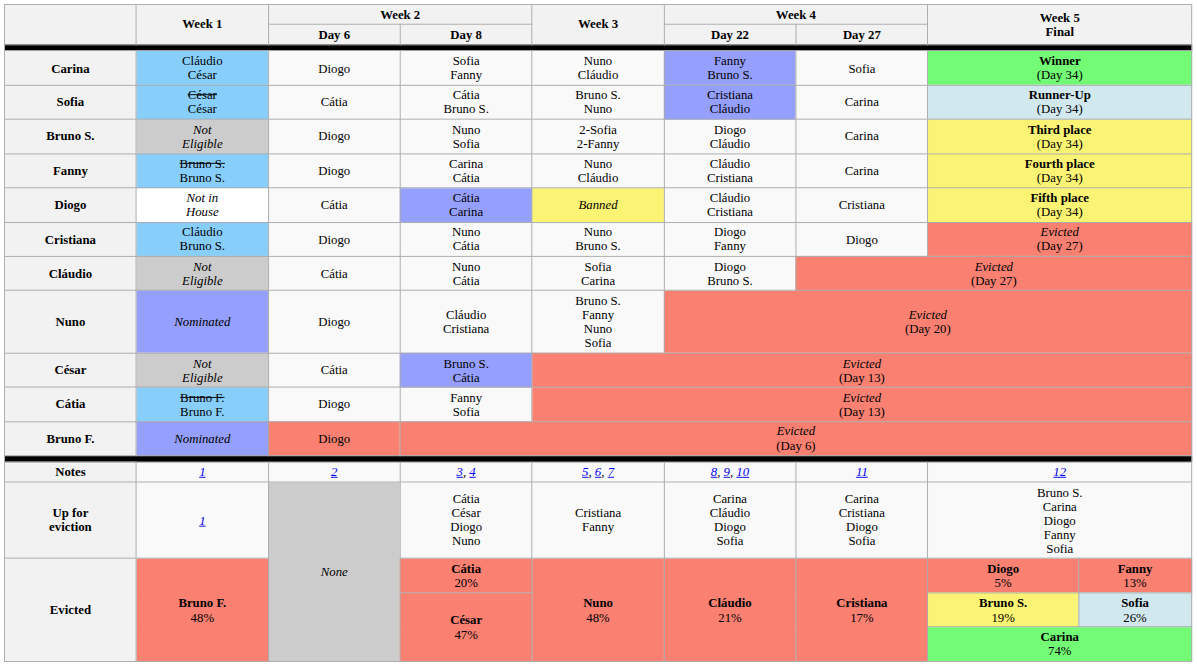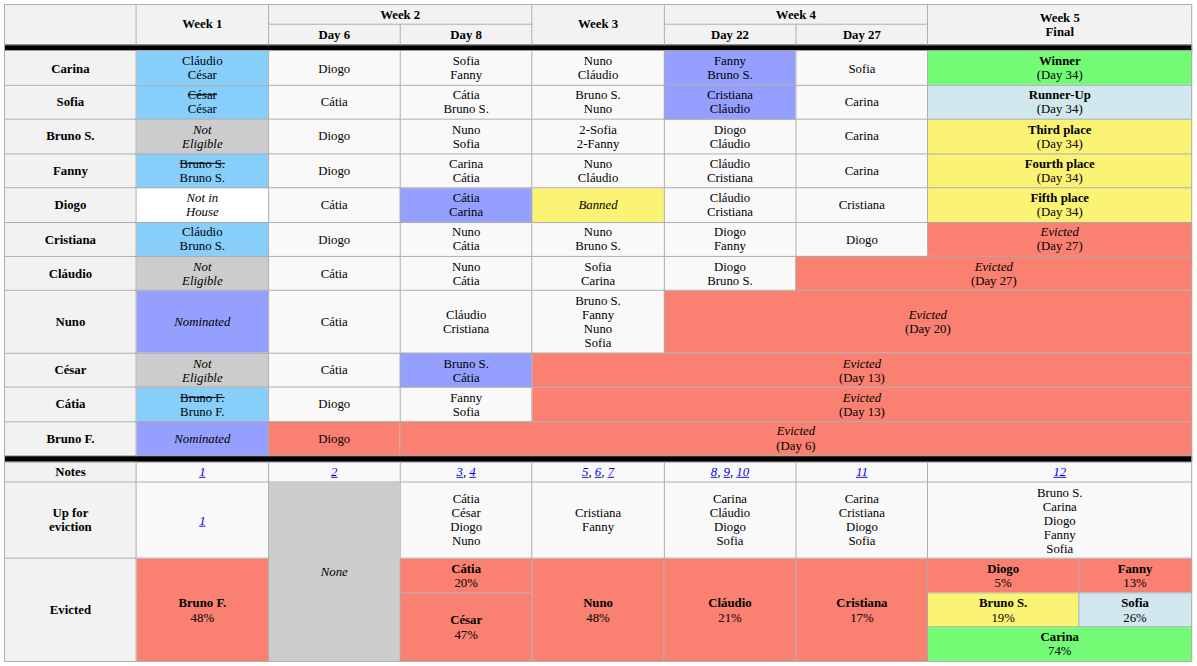 <table class="wikitable" style="width:100%; text-align:center; font-size:85%; line-height:15px;">
 <tr>
 <th rowspan=2 style="width: 6%;"></th>
 <th rowspan=2 style="width: 6%;">Week 1</th>
 <th colspan=2 style="width: 12%;">Week 2</th>
 <th rowspan=2 style="width: 6%;">Week 3</th>
 <th colspan=2 style="width: 12%;">Week 4</th>
 <th colspan="2" rowspan=2 style="width: 12%;">Week 5<br>Final</th>
 </tr>
 <tr>
 <th style="width: 6%;">Day 6</th>
 <th style="width: 6%;">Day 8</th>
 <th style="width: 6%;">Day 22</th>
 <th style="width: 6%;">Day 27</th>
 </tr>
 <tr>
 <th colspan="13" style="background:#000;"></th>
 </tr>
 <tr>
 <th>Carina</th>
 <td bgcolor="#87CEFA">Cláudio<br>César</td>
 <td>Diogo</td>
 <td>Sofia<br>Fanny</td>
 <td>Nuno<br>Cláudio</td>
 <td bgcolor="959FFD">Fanny<br>Bruno S.</td>
 <td>Sofia</td>
 <td colspan="2" bgcolor="73FB76"><strong>Winner</strong><br>(Day 34)</td>
 </tr>
 <tr>
 <th>Sofia</th>
 <td bgcolor="#87CEFA"><s>César</s><br>César</td>
 <td>Cátia</td>
 <td>Cátia<br>Bruno S.</td>
 <td>Bruno S.<br>Nuno</td>
 <td bgcolor="#959FFD">Cristiana<br>Cláudio</td>
 <td>Carina</td>
 <td colspan="2" bgcolor="D1E8EF"><strong>Runner-Up</strong><br>(Day 34)</td>
 </tr>
 <tr>
 <th>Bruno S.</th>
 <td bgcolor="#CCCCCC"><em>Not<br>Eligible</em></td>
 <td>Diogo</td>
 <td>Nuno<br>Sofia</td>
 <td>2-Sofia<br>2-Fanny</td>
 <td>Diogo<br>Cláudio</td>
 <td>Carina</td>
 <td colspan="2" bgcolor="FBF373"><strong>Third place</strong><br>(Day 34)</td>
 </tr>
 <tr>
 <th>Fanny</th>
 <td bgcolor="#87CEFA"><s>Bruno S.</s><br>Bruno S.</td>
 <td>Diogo</td>
 <td>Carina<br>Cátia</td>
 <td>Nuno<br>Cláudio</td>
 <td>Cláudio<br>Cristiana</td>
 <td>Carina</td>
 <td colspan="2" bgcolor="FBF373"><strong>Fourth place</strong><br>(Day 34)</td>
 </tr>
 <tr>
 <th>Diogo</th>
 <td bgcolor="white"><em>Not in<br>House</em></td>
 <td>Cátia</td>
 <td bgcolor="#959FFD">Cátia<br>Carina</td>
 <td bgcolor="#FBF373"><em>Banned</em></td>
 <td>Cláudio<br>Cristiana</td>
 <td>Cristiana</td>
 <td colspan="2" bgcolor="FBF373" nowrap><strong>Fifth place</strong><br>(Day 34)</td>
 </tr>
 <tr>
 <th>Cristiana</th>
 <td bgcolor="#87CEFA">Cláudio<br>Bruno S.</td>
 <td>Diogo</td>
 <td>Nuno<br>Cátia</td>
 <td>Nuno<br>Bruno S.</td>
 <td>Diogo<br>Fanny</td>
 <td>Diogo</td>
 <td colspan=6 bgcolor="salmon"><em>Evicted</em><br>(Day 27)</td>
 </tr>
 <tr>
 <th>Cláudio</th>
 <td bgcolor="#CCCCCC"><em>Not<br>Eligible</em></td>
 <td>Cátia</td>
 <td>Nuno<br>Cátia</td>
 <td>Sofia<br>Carina</td>
 <td>Diogo<br>Bruno S.</td>
 <td colspan=7 bgcolor="salmon"><em>Evicted</em><br>(Day 27)</td>
 </tr>
 <tr>
 <th>Nuno</th>
 <td bgcolor="959FFD"><em>Nominated</em></td>
-<td>Diogo</td>
+<td>Cátia</td>
 <td>Cláudio<br>Cristiana</td>
 <td>Bruno S.<br>Fanny<br>Nuno<br>Sofia</td>
 <td colspan=8 bgcolor="salmon"><em>Evicted</em><br>(Day 20)</td>
 </tr>
 <tr>
 <th>César</th>
 <td bgcolor="#CCCCCC"><em>Not<br>Eligible</em></td>
 <td>Cátia</td>
 <td bgcolor="#959FFD">Bruno S.<br>Cátia</td>
 <td colspan=9 bgcolor="salmon"><em>Evicted</em><br>(Day 13)</td>
 </tr>
 <tr>
 <th>Cátia</th>
 <td bgcolor="#87CEFA"><s>Bruno F.</s><br>Bruno F.</td>
 <td>Diogo</td>
 <td>Fanny<br>Sofia</td>
 <td colspan=9 bgcolor="salmon"><em>Evicted</em><br>(Day 13)</td>
 </tr>
 <tr>
 <th>Bruno F.</th>
 <td bgcolor="#959FFD"><em>Nominated</em></td>
 <td bgcolor="salmon">Diogo</td>
 <td colspan=10 bgcolor="salmon"><em>Evicted</em><br>(Day 6)</td>
 </tr>
 <tr>
 <th colspan="13" style="background:#000;"></th>
 </tr>
 <tr>
 <th>Notes</th>
 <td><em><a href='#'>1</a></em></td>
 <td><em><a href='#'>2</a></em></td>
 <td><em><a href='#'>3</a>, <a href='#'>4</a></em></td>
 <td><em><a href='#'>5</a>, <a href='#'>6</a>, <a href='#'>7</a></em></td>
 <td><em><a href='#'>8</a>, <a href='#'>9</a>, <a href='#'>10</a></em></td>
 <td><em><a href='#'>11</a></em></td>
 <td colspan="6"><em><a href='#'>12</a></em></td>
 </tr>
 <tr>
 <th>Up for<br>eviction</th>
 <td><em><a href='#'>1</a></em></td>
 <td rowspan="5" bgcolor="CCCCCC"><em>None</em></td>
 <td>Cátia<br>César<br>Diogo<br>Nuno</td>
 <td>Cristiana<br>Fanny</td>
 <td>Carina<br>Cláudio<br>Diogo<br>Sofia</td>
 <td>Carina<br>Cristiana<br>Diogo<br>Sofia</td>
 <td colspan="6">Bruno S.<br>Carina<br>Diogo<br>Fanny<br>Sofia</td>
 </tr>
 <tr>
 <th rowspan="4">Evicted</th>
 <td rowspan="4" bgcolor=FA8072><strong>Bruno F.</strong><br>48%<br></td>
 <td rowspan="2" bgcolor=FA8072><strong>Cátia</strong><br>20%<br></td>
 <td rowspan="4" bgcolor=FA8072><strong>Nuno</strong><br>48%<br></td>
 <td rowspan="4" bgcolor=FA8072><strong>Cláudio</strong><br>21%<br></td>
 <td rowspan="4" bgcolor=FA8072><strong>Cristiana</strong><br>17%<br></td>
 <td bgcolor="salmon"><strong>Diogo</strong><br>5%<br></td>
 <td bgcolor="salmon"><strong>Fanny</strong><br>13%<br></td>
 </tr>
 <tr>
 <td rowspan="2" bgcolor="#FBF373"><strong>Bruno S.</strong><br>19%<br></td>
 <td rowspan="2" bgcolor="#D1E8EF"><strong>Sofia</strong><br>26%<br></td>
 </tr>
 <tr>
 <td rowspan="2" bgcolor=FA8072><strong>César</strong><br>47%<br></td>
 </tr>
 <tr>
 <td colspan="2" bgcolor="#73FB76"><strong>Carina</strong><br>74%<br></td>
 </tr>
 </table>
